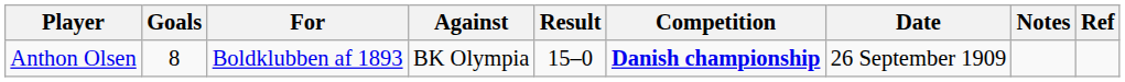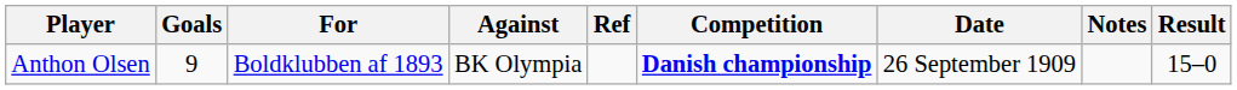 <table class="wikitable" style="text-align:center;">
 <tr>
 <th>Player</th>
 <th>Goals</th>
 <th>For</th>
 <th>Against</th>
-<th>Result</th>
+<th>Ref</th>
 <th>Competition</th>
 <th>Date</th>
 <th>Notes</th>
-<th>Ref</th>
+<th>Result</th>
 </tr>
 <tr>
 <td align="left"><a href='#'>Anthon Olsen</a></td>
-<td>8</td>
+<td>9</td>
 <td><a href='#'>Boldklubben af 1893</a></td>
 <td>BK Olympia</td>
-<td>15–0</td>
+<td></td>
 <td><strong><a href='#'>Danish championship</a></strong></td>
 <td>26 September 1909</td>
 <td></td>
-<td></td>
+<td>15–0</td>
 </tr>
 </table>
